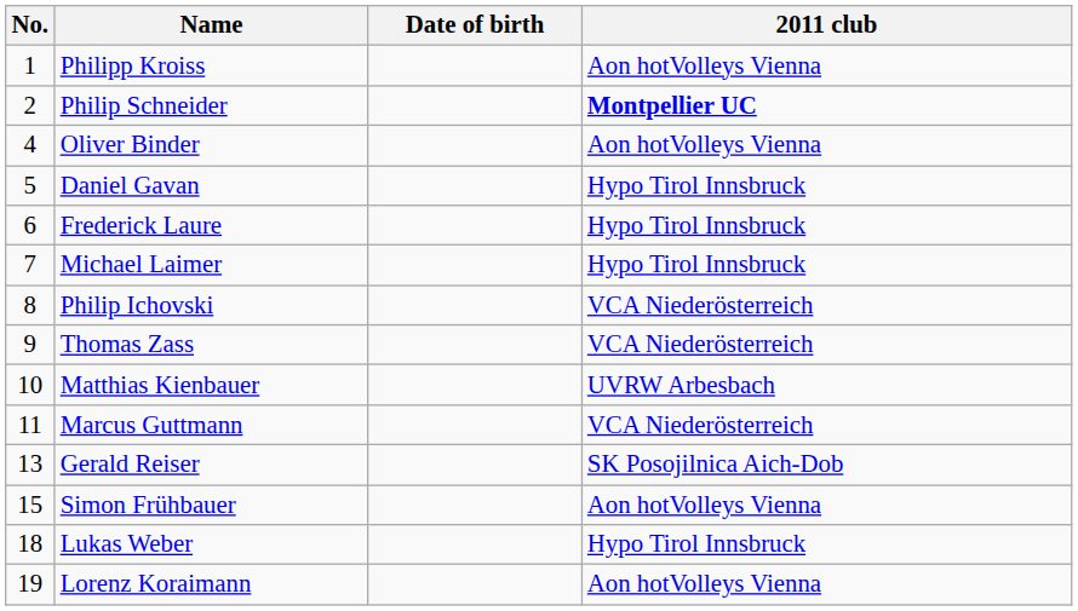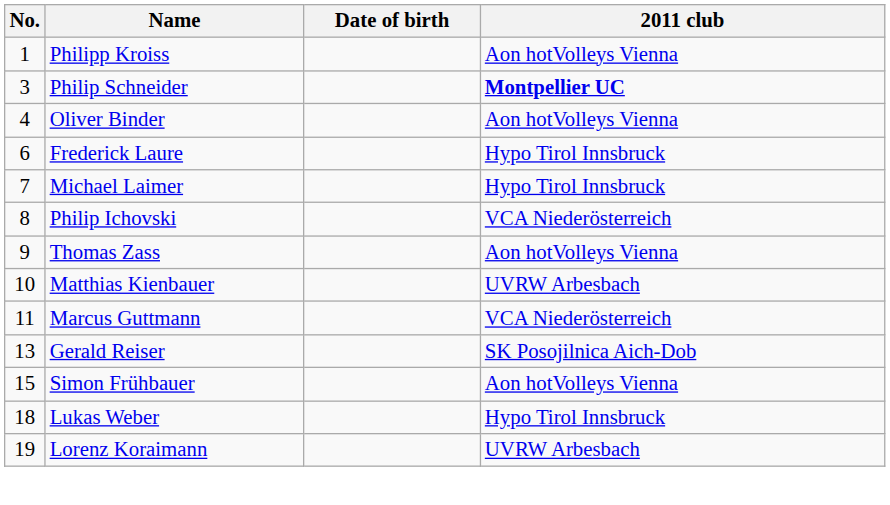 <table class="wikitable sortable" style="font-size:100%; text-align:center;">
 <tr>
 <th>No.</th>
 <th style="width:12em">Name</th>
 <th style="width:8em">Date of birth</th>
 <th style="width:19em">2011 club</th>
 </tr>
 <tr>
 <td>1</td>
 <td align=left><a href='#'>Philipp Kroiss</a></td>
 <td align=right></td>
 <td align=left> <a href='#'>Aon hotVolleys Vienna</a></td>
 </tr>
 <tr>
-<td>2</td>
+<td>3</td>
 <td align=left><a href='#'>Philip Schneider</a></td>
 <td align=right></td>
 <td align=left><strong> <a href='#'>Montpellier UC</a></strong></td>
 </tr>
 <tr>
 <td>4</td>
 <td align=left><a href='#'>Oliver Binder</a></td>
 <td align=right></td>
 <td align=left> <a href='#'>Aon hotVolleys Vienna</a></td>
-</tr>
-<tr>
-<td>5</td>
-<td align=left><a href='#'>Daniel Gavan</a></td>
-<td align=right></td>
-<td align=left> <a href='#'>Hypo Tirol Innsbruck</a></td>
 </tr>
 <tr>
 <td>6</td>
 <td align=left><a href='#'>Frederick Laure</a></td>
 <td align=right></td>
 <td align=left> <a href='#'>Hypo Tirol Innsbruck</a></td>
 </tr>
 <tr>
 <td>7</td>
 <td align=left><a href='#'>Michael Laimer</a></td>
 <td align=right></td>
 <td align=left> <a href='#'>Hypo Tirol Innsbruck</a></td>
 </tr>
 <tr>
 <td>8</td>
 <td align=left><a href='#'>Philip Ichovski</a></td>
 <td align=right></td>
 <td align=left> <a href='#'>VCA Niederösterreich</a></td>
 </tr>
 <tr>
 <td>9</td>
 <td align=left><a href='#'>Thomas Zass</a></td>
 <td align=right></td>
-<td align=left> <a href='#'>VCA Niederösterreich</a></td>
+<td align=left> <a href='#'>Aon hotVolleys Vienna</a></td>
 </tr>
 <tr>
 <td>10</td>
 <td align=left><a href='#'>Matthias Kienbauer</a></td>
 <td align=right></td>
 <td align=left> <a href='#'>UVRW Arbesbach</a></td>
 </tr>
 <tr>
 <td>11</td>
 <td align=left><a href='#'>Marcus Guttmann</a></td>
 <td align=right></td>
 <td align=left> <a href='#'>VCA Niederösterreich</a></td>
 </tr>
 <tr>
 <td>13</td>
 <td align=left><a href='#'>Gerald Reiser</a></td>
 <td align=right></td>
 <td align=left> <a href='#'>SK Posojilnica Aich-Dob</a></td>
 </tr>
 <tr>
 <td>15</td>
 <td align=left><a href='#'>Simon Frühbauer</a></td>
 <td align=right></td>
 <td align=left> <a href='#'>Aon hotVolleys Vienna</a></td>
 </tr>
 <tr>
 <td>18</td>
 <td align=left><a href='#'>Lukas Weber</a></td>
 <td align=right></td>
 <td align=left> <a href='#'>Hypo Tirol Innsbruck</a></td>
 </tr>
 <tr>
 <td>19</td>
 <td align=left><a href='#'>Lorenz Koraimann</a></td>
 <td align=right></td>
-<td align=left> <a href='#'>Aon hotVolleys Vienna</a></td>
+<td align=left> <a href='#'>UVRW Arbesbach</a></td>
 </tr>
 </table>
